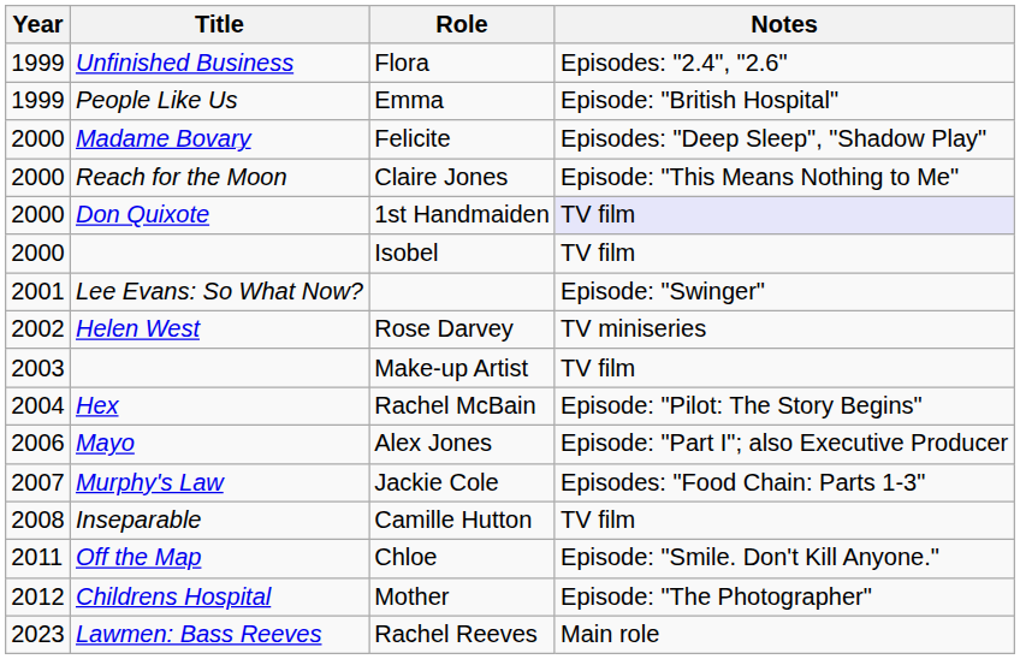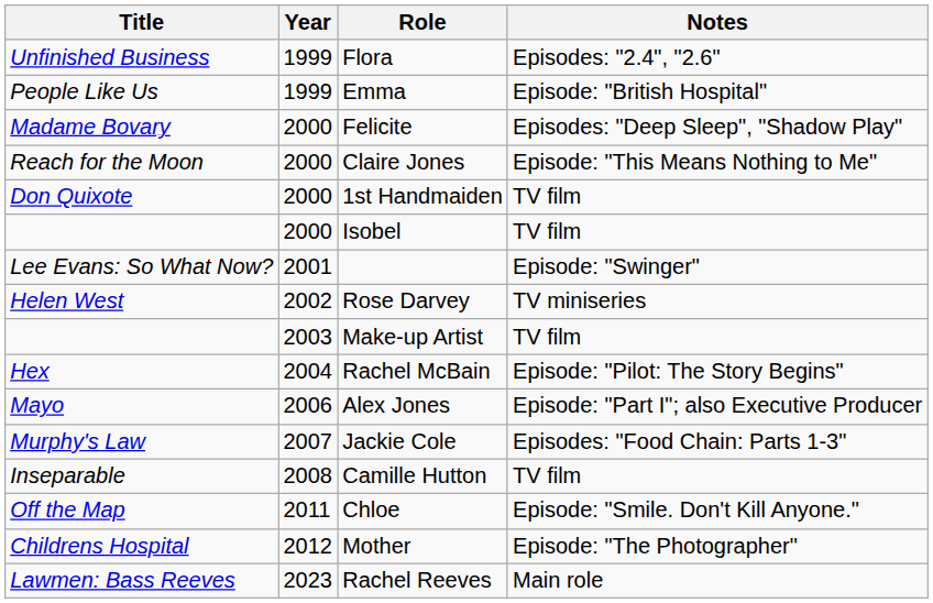 <table class="wikitable sortable">
 <tr>
+<th>Title</th>
 <th>Year</th>
-<th>Title</th>
 <th>Role</th>
 <th class="unsortable">Notes</th>
 </tr>
 <tr>
+<td><em><a href='#'>Unfinished Business</a></em></td>
 <td>1999</td>
-<td><em><a href='#'>Unfinished Business</a></em></td>
 <td>Flora</td>
 <td>Episodes: "2.4", "2.6"</td>
 </tr>
 <tr>
+<td><em>People Like Us</em></td>
 <td>1999</td>
-<td><em>People Like Us</em></td>
 <td>Emma</td>
 <td>Episode: "British Hospital"</td>
 </tr>
 <tr>
+<td><em><a href='#'>Madame Bovary</a></em></td>
 <td>2000</td>
-<td><em><a href='#'>Madame Bovary</a></em></td>
 <td>Felicite</td>
 <td>Episodes: "Deep Sleep", "Shadow Play"</td>
 </tr>
 <tr>
+<td><em>Reach for the Moon</em></td>
 <td>2000</td>
-<td><em>Reach for the Moon</em></td>
 <td>Claire Jones</td>
 <td>Episode: "This Means Nothing to Me"</td>
 </tr>
 <tr>
+<td><em><a href='#'>Don Quixote</a></em></td>
 <td>2000</td>
-<td><em><a href='#'>Don Quixote</a></em></td>
 <td>1st Handmaiden</td>
-<td style="background: lavender;">TV film</td>
+<td>TV film</td>
 </tr>
 <tr>
+<td><em></em></td>
 <td>2000</td>
-<td><em></em></td>
 <td>Isobel</td>
 <td>TV film</td>
 </tr>
 <tr>
+<td><em>Lee Evans: So What Now?</em></td>
 <td>2001</td>
-<td><em>Lee Evans: So What Now?</em></td>
 <td></td>
 <td>Episode: "Swinger"</td>
 </tr>
 <tr>
+<td><em><a href='#'>Helen West</a></em></td>
 <td>2002</td>
-<td><em><a href='#'>Helen West</a></em></td>
 <td>Rose Darvey</td>
 <td>TV miniseries</td>
 </tr>
 <tr>
+<td><em></em></td>
 <td>2003</td>
-<td><em></em></td>
 <td>Make-up Artist</td>
 <td>TV film</td>
 </tr>
 <tr>
+<td><em><a href='#'>Hex</a></em></td>
 <td>2004</td>
-<td><em><a href='#'>Hex</a></em></td>
 <td>Rachel McBain</td>
 <td>Episode: "Pilot: The Story Begins"</td>
 </tr>
 <tr>
+<td><em><a href='#'>Mayo</a></em></td>
 <td>2006</td>
-<td><em><a href='#'>Mayo</a></em></td>
 <td>Alex Jones</td>
 <td>Episode: "Part I"; also Executive Producer</td>
 </tr>
 <tr>
+<td><em><a href='#'>Murphy's Law</a></em></td>
 <td>2007</td>
-<td><em><a href='#'>Murphy's Law</a></em></td>
 <td>Jackie Cole</td>
 <td>Episodes: "Food Chain: Parts 1-3"</td>
 </tr>
 <tr>
+<td><em>Inseparable</em></td>
 <td>2008</td>
-<td><em>Inseparable</em></td>
 <td>Camille Hutton</td>
 <td>TV film</td>
 </tr>
 <tr>
+<td><em><a href='#'>Off the Map</a></em></td>
 <td>2011</td>
-<td><em><a href='#'>Off the Map</a></em></td>
 <td>Chloe</td>
 <td>Episode: "Smile. Don't Kill Anyone."</td>
 </tr>
 <tr>
+<td><em><a href='#'>Childrens Hospital</a></em></td>
 <td>2012</td>
-<td><em><a href='#'>Childrens Hospital</a></em></td>
 <td>Mother</td>
 <td>Episode: "The Photographer"</td>
 </tr>
 <tr>
+<td><em><a href='#'>Lawmen: Bass Reeves</a></em></td>
 <td>2023</td>
-<td><em><a href='#'>Lawmen: Bass Reeves</a></em></td>
 <td>Rachel Reeves</td>
 <td>Main role</td>
 </tr>
 </table>
